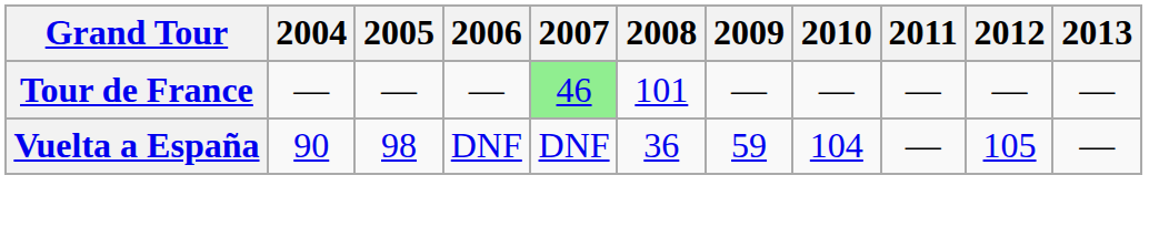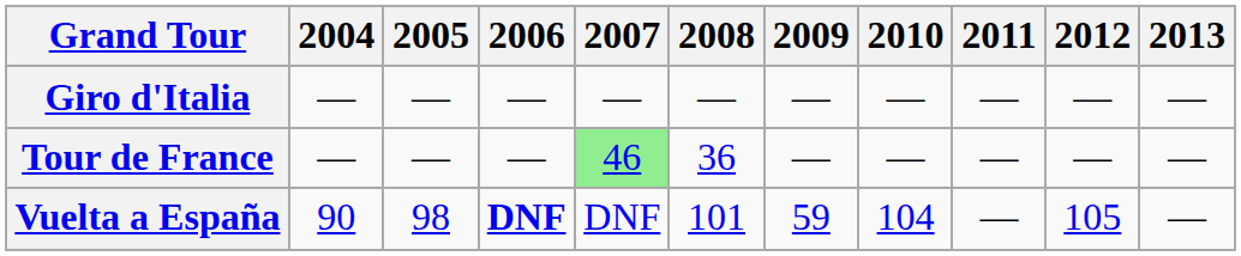 <table class="wikitable plainrowheaders">
 <tr>
 <th scope="col"><a href='#'>Grand Tour</a></th>
 <th scope="col">2004</th>
 <th scope="col">2005</th>
 <th scope="col">2006</th>
 <th scope="col">2007</th>
 <th scope="col">2008</th>
 <th scope="col">2009</th>
 <th scope="col">2010</th>
 <th scope="col">2011</th>
 <th scope="col">2012</th>
 <th scope="col">2013</th>
 </tr>
 <tr style="text-align:center;">
+<th scope="row"> <a href='#'>Giro d'Italia</a></th>
+<td>—</td>
+<td>—</td>
+<td>—</td>
+<td>—</td>
+<td>—</td>
+<td>—</td>
+<td>—</td>
+<td>—</td>
+<td>—</td>
+<td>—</td>
+</tr>
+<tr style="text-align:center;">
 <th scope="row"> <a href='#'>Tour de France</a></th>
 <td>—</td>
 <td>—</td>
 <td>—</td>
 <td style="background: lightgreen; text-align:center;"><a href='#'>46</a></td>
-<td style="text-align:center;"><a href='#'>101</a></td>
+<td style="text-align:center;"><a href='#'>36</a></td>
 <td>—</td>
 <td>—</td>
 <td>—</td>
 <td>—</td>
 <td>—</td>
 </tr>
 <tr style="text-align:center;">
 <th scope="row"> <a href='#'>Vuelta a España</a></th>
 <td style="text-align:center;"><a href='#'>90</a></td>
 <td style="text-align:center;"><a href='#'>98</a></td>
+<td style="text-align:center;"><strong><a href='#'>DNF</a></strong></td>
 <td style="text-align:center;"><a href='#'>DNF</a></td>
-<td style="text-align:center;"><a href='#'>DNF</a></td>
-<td style="text-align:center;"><a href='#'>36</a></td>
+<td style="text-align:center;"><a href='#'>101</a></td>
 <td style="text-align:center;"><a href='#'>59</a></td>
 <td style="text-align:center;"><a href='#'>104</a></td>
 <td>—</td>
 <td style="text-align:center;"><a href='#'>105</a></td>
 <td>—</td>
 </tr>
 </table>
